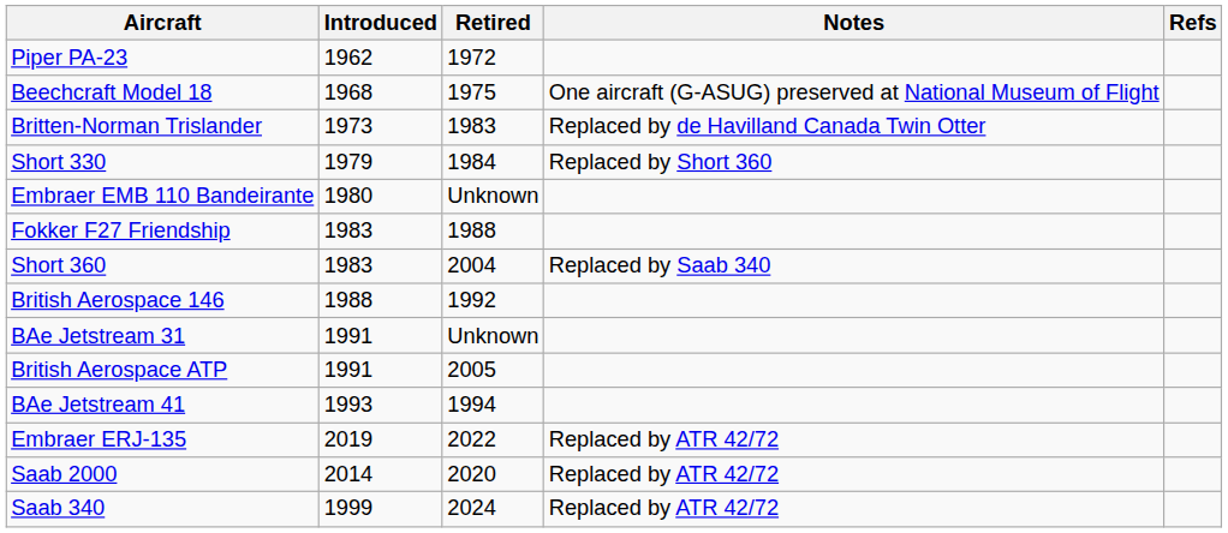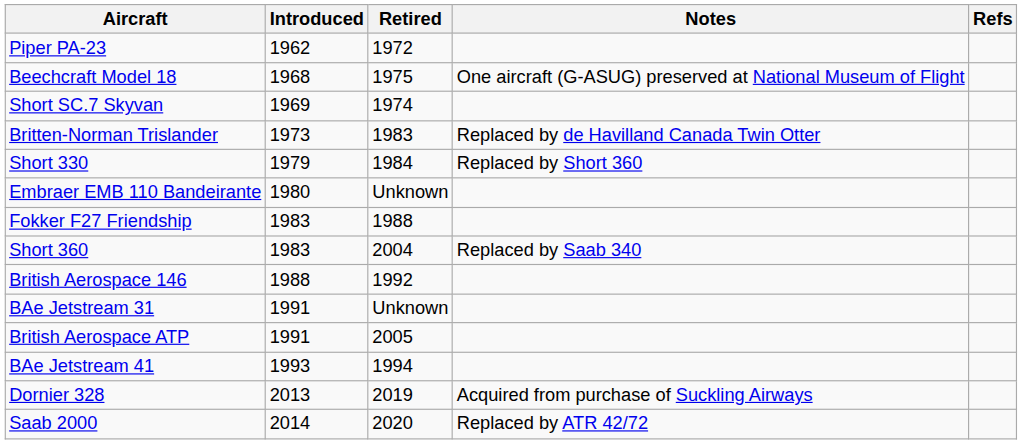 <table class="wikitable" style="margin:auto;">
 <tr>
 <th>Aircraft</th>
 <th>Introduced</th>
 <th>Retired</th>
 <th>Notes</th>
 <th>Refs</th>
 </tr>
 <tr>
 <td><a href='#'>Piper PA-23</a></td>
 <td>1962</td>
 <td>1972</td>
 <td></td>
 <td></td>
 </tr>
 <tr>
 <td><a href='#'>Beechcraft Model 18</a></td>
 <td>1968</td>
 <td>1975</td>
 <td>One aircraft (G-ASUG) preserved at <a href='#'>National Museum of Flight</a></td>
+<td></td>
+</tr>
+<tr>
+<td><a href='#'>Short SC.7 Skyvan</a></td>
+<td>1969</td>
+<td>1974</td>
+<td></td>
 <td></td>
 </tr>
 <tr>
 <td><a href='#'>Britten-Norman Trislander</a></td>
 <td>1973</td>
 <td>1983</td>
 <td>Replaced by <a href='#'>de Havilland Canada Twin Otter</a></td>
 <td></td>
 </tr>
 <tr>
 <td><a href='#'>Short 330</a></td>
 <td>1979</td>
 <td>1984</td>
 <td>Replaced by <a href='#'>Short 360</a></td>
 <td></td>
 </tr>
 <tr>
 <td><a href='#'>Embraer EMB 110 Bandeirante</a></td>
 <td>1980</td>
 <td>Unknown</td>
 <td></td>
 <td></td>
 </tr>
 <tr>
 <td><a href='#'>Fokker F27 Friendship</a></td>
 <td>1983</td>
 <td>1988</td>
 <td></td>
 <td></td>
 </tr>
 <tr>
 <td><a href='#'>Short 360</a></td>
 <td>1983</td>
 <td>2004</td>
 <td>Replaced by <a href='#'>Saab 340</a></td>
 <td></td>
 </tr>
 <tr>
 <td><a href='#'>British Aerospace 146</a></td>
 <td>1988</td>
 <td>1992</td>
 <td></td>
 <td></td>
 </tr>
 <tr>
 <td><a href='#'>BAe Jetstream 31</a></td>
 <td>1991</td>
 <td>Unknown</td>
 <td></td>
 <td></td>
 </tr>
 <tr>
 <td><a href='#'>British Aerospace ATP</a></td>
 <td>1991</td>
 <td>2005</td>
 <td></td>
 <td></td>
 </tr>
 <tr>
 <td><a href='#'>BAe Jetstream 41</a></td>
 <td>1993</td>
 <td>1994</td>
 <td></td>
 <td></td>
 </tr>
 <tr>
-<td><a href='#'>Embraer ERJ-135</a></td>
+<td><a href='#'>Dornier 328</a></td>
+<td>2013</td>
 <td>2019</td>
-<td>2022</td>
-<td>Replaced by <a href='#'>ATR 42/72</a></td>
+<td>Acquired from purchase of <a href='#'>Suckling Airways</a></td>
 <td></td>
 </tr>
 <tr>
 <td><a href='#'>Saab 2000</a></td>
 <td>2014</td>
 <td>2020</td>
 <td>Replaced by <a href='#'>ATR 42/72</a></td>
 <td></td>
 </tr>
-<tr>
-<td><a href='#'>Saab 340</a></td>
-<td>1999</td>
-<td>2024</td>
-<td>Replaced by <a href='#'>ATR 42/72</a></td>
-<td></td>
-</tr>
 </table>
